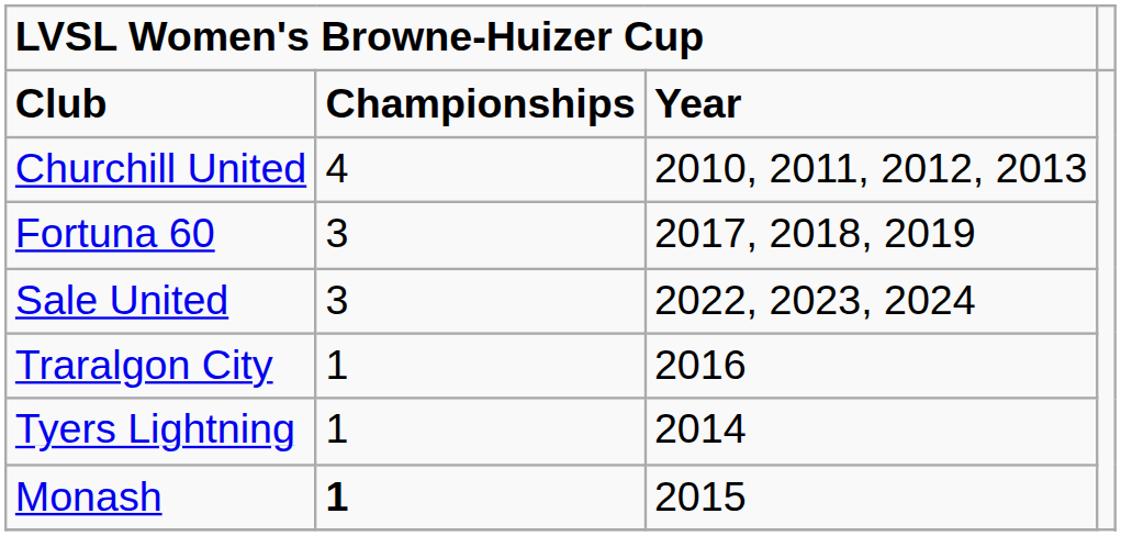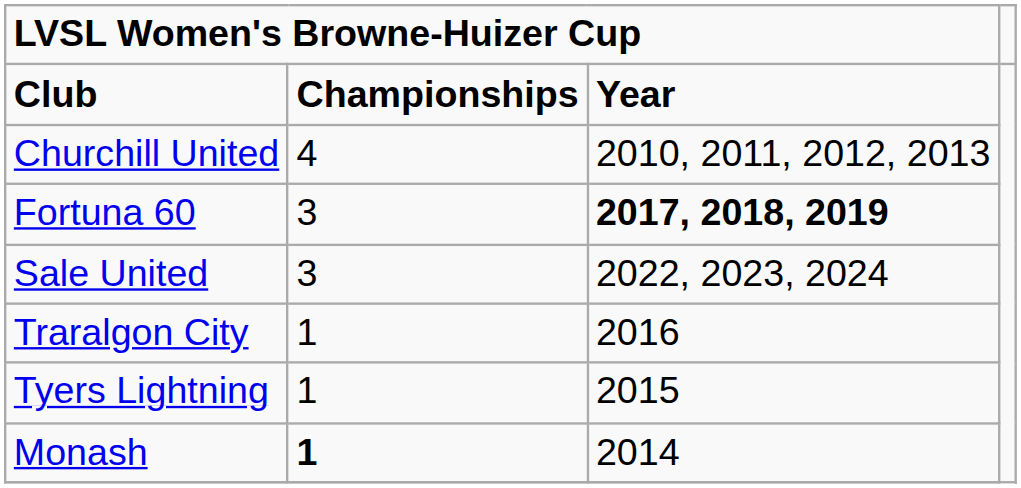 <table class="wikitable sortable mw-collapsible mw-collapsed">
 <tr>
 <td colspan="3"><strong>LVSL Women's Browne-Huizer Cup</strong></td>
 <td></td>
 </tr>
 <tr>
 <td><strong>Club</strong></td>
 <td><strong>Championships</strong></td>
 <td><strong>Year</strong></td>
 </tr>
 <tr>
 <td><a href='#'>Churchill United</a></td>
 <td>4</td>
 <td>2010, 2011, 2012, 2013</td>
 </tr>
 <tr>
 <td><a href='#'>Fortuna 60</a></td>
 <td>3</td>
-<td>2017, 2018, 2019</td>
+<td><strong>2017, 2018, 2019</strong></td>
 </tr>
 <tr>
 <td><a href='#'>Sale United</a></td>
 <td>3</td>
 <td>2022, 2023, 2024</td>
 </tr>
 <tr>
 <td><a href='#'>Traralgon City</a></td>
 <td>1</td>
 <td>2016</td>
 </tr>
 <tr>
 <td><a href='#'>Tyers Lightning</a></td>
 <td>1</td>
-<td>2014</td>
+<td>2015</td>
 </tr>
 <tr>
 <td><a href='#'>Monash</a></td>
 <td><strong>1</strong></td>
-<td>2015</td>
+<td>2014</td>
 </tr>
 <tr>
 </tr>
 </table>
